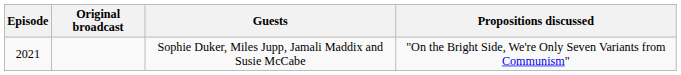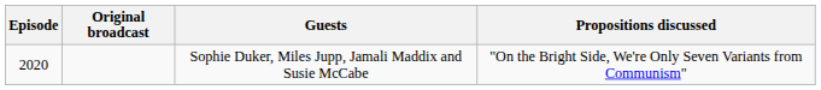 <table class="wikitable" style="text-align:center; width:70%;">
 <tr>
 <th>Episode</th>
 <th>Original broadcast</th>
 <th>Guests</th>
 <th>Propositions discussed</th>
 </tr>
 <tr>
-<td>2021</td>
+<td>2020</td>
 <td></td>
 <td>Sophie Duker, Miles Jupp, Jamali Maddix and Susie McCabe</td>
 <td>"On the Bright Side, We're Only Seven Variants from <a href='#'>Communism</a>"</td>
 </tr>
 </table>
